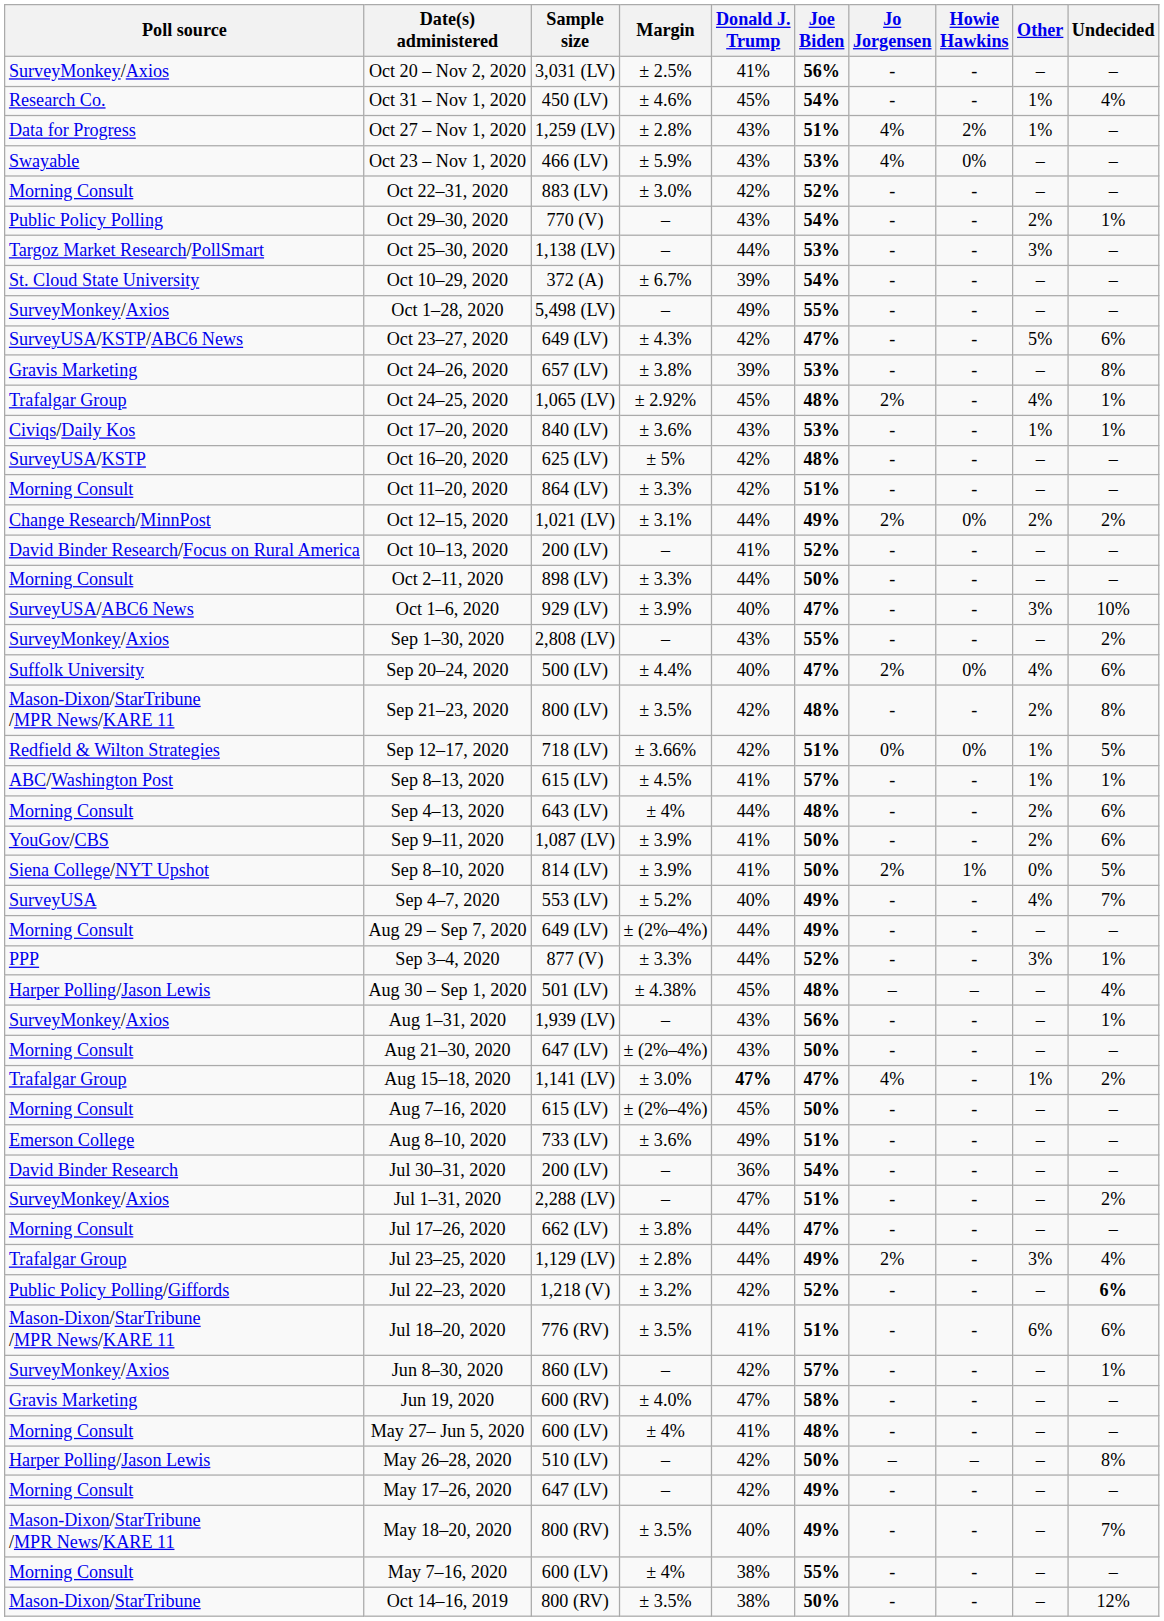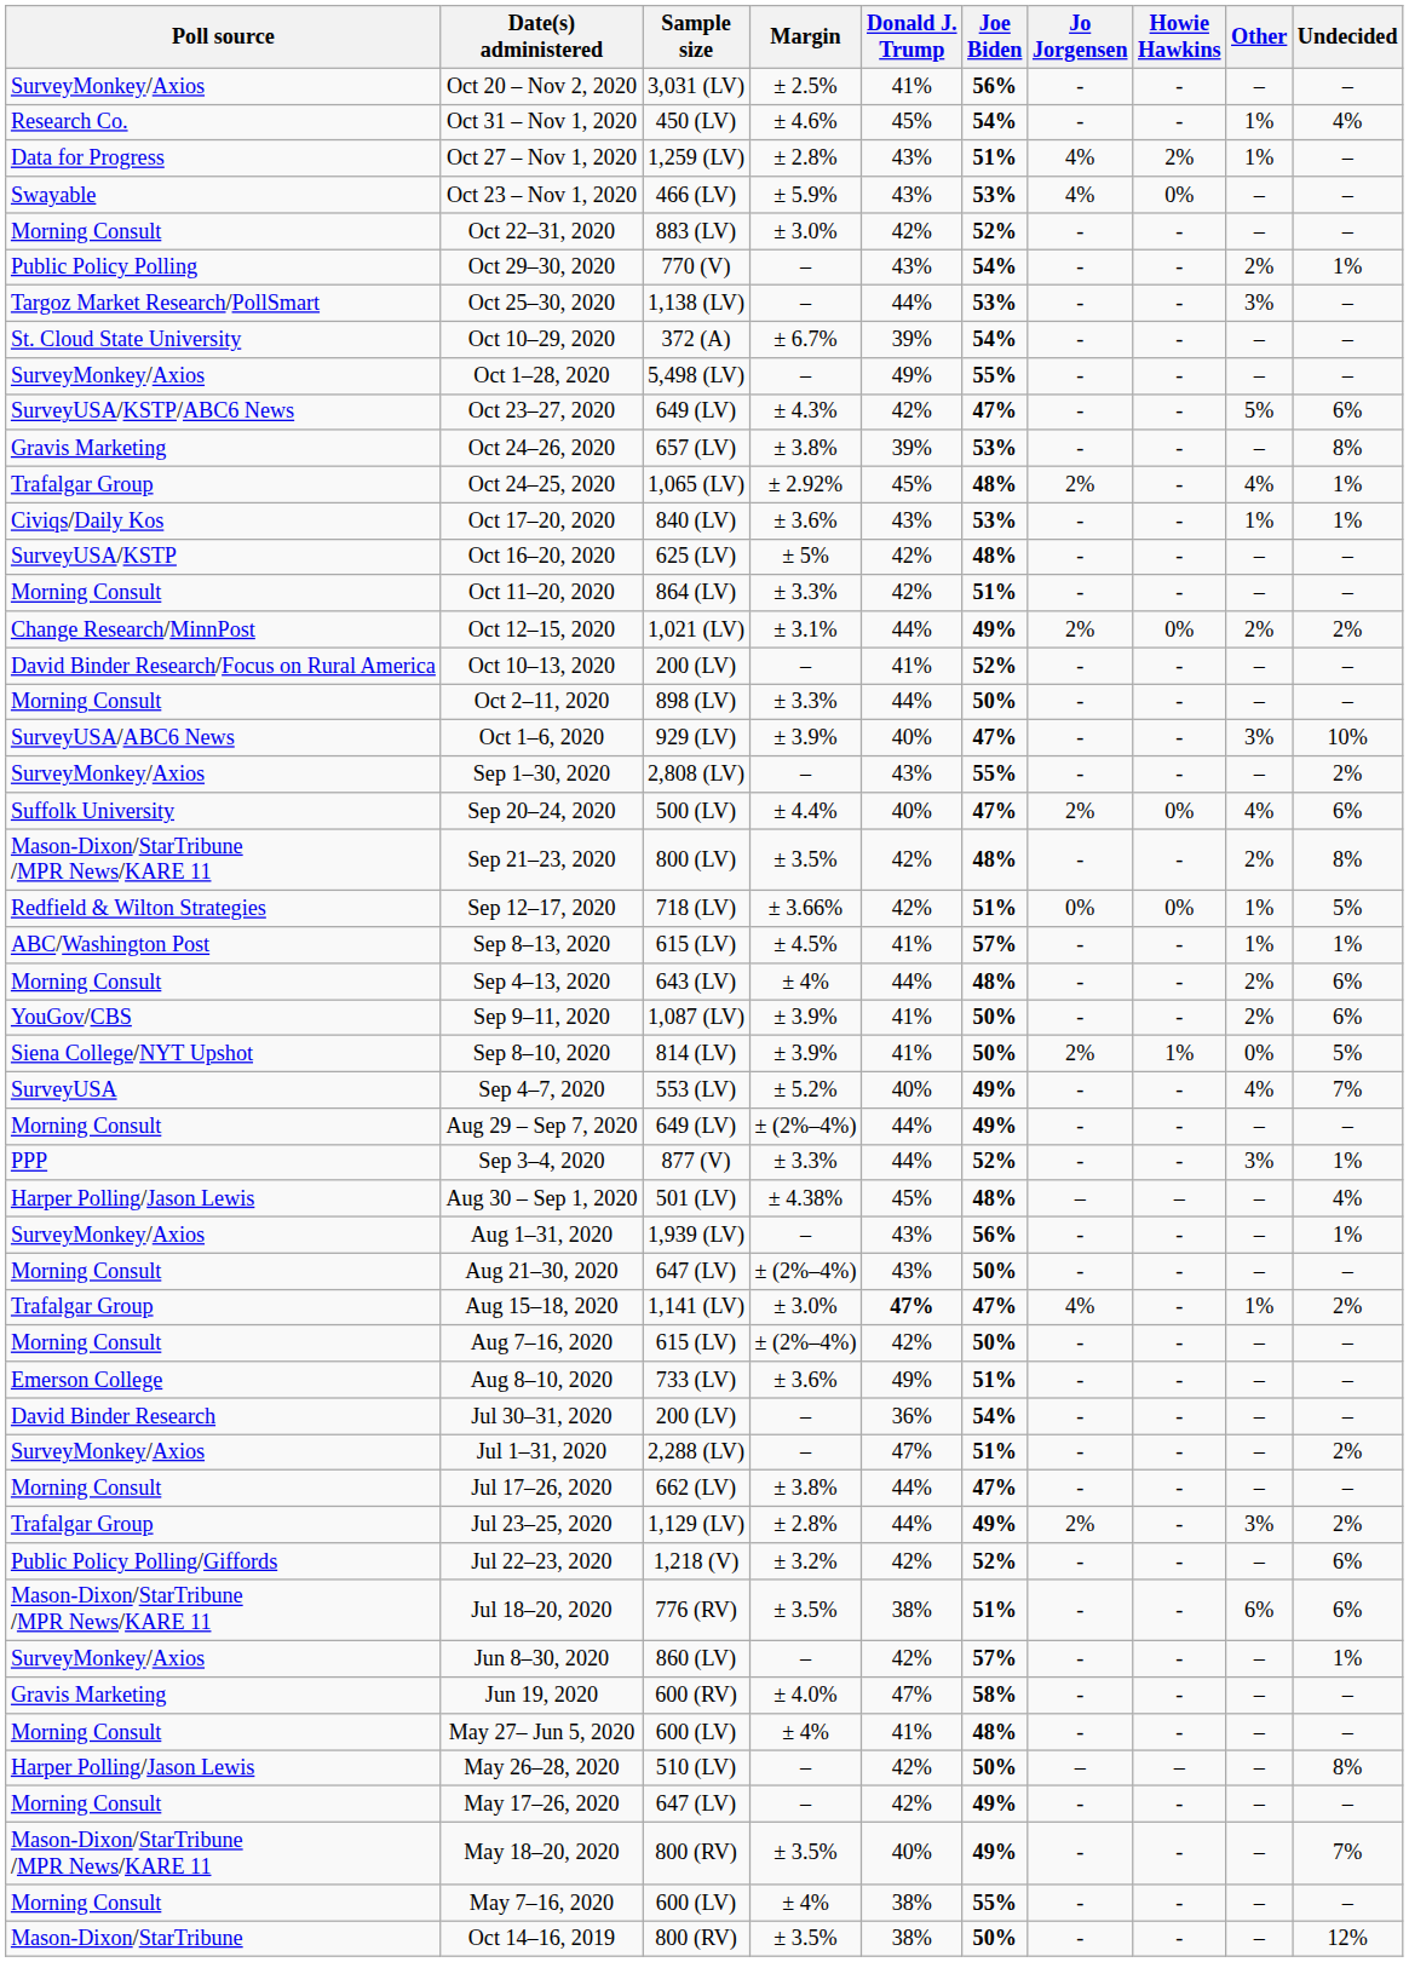 <table class="wikitable sortable" style="text-align:center;font-size:90%;line-height:17px">
 <tr>
 <th>Poll source</th>
 <th>Date(s)<br>administered</th>
 <th>Sample<br>size</th>
 <th>Margin<br></th>
 <th class="unsortable"><a href='#'>Donald J.<br>Trump</a><br></th>
 <th class="unsortable"><a href='#'>Joe<br>Biden</a><br></th>
 <th class="unsortable"><a href='#'>Jo<br>Jorgensen</a><br></th>
 <th class="unsortable"><a href='#'>Howie<br>Hawkins</a><br></th>
 <th class="unsortable"><a href='#'>Other</a></th>
 <th class="unsortable">Undecided</th>
 </tr>
 <tr>
 <td style="text-align:left;"><a href='#'>SurveyMonkey</a>/<a href='#'>Axios</a></td>
 <td>Oct 20 – Nov 2, 2020</td>
 <td>3,031 (LV)</td>
 <td>± 2.5%</td>
 <td>41%</td>
 <td><strong>56%</strong></td>
 <td>-</td>
 <td>-</td>
 <td>–</td>
 <td>–</td>
 </tr>
 <tr>
 <td style="text-align:left;"><a href='#'>Research Co.</a></td>
 <td>Oct 31 – Nov 1, 2020</td>
 <td>450 (LV)</td>
 <td>± 4.6%</td>
 <td>45%</td>
 <td><strong>54%</strong></td>
 <td>-</td>
 <td>-</td>
 <td>1%</td>
 <td>4%</td>
 </tr>
 <tr>
 <td style="text-align:left;"><a href='#'>Data for Progress</a></td>
 <td>Oct 27 – Nov 1, 2020</td>
 <td>1,259 (LV)</td>
 <td>± 2.8%</td>
 <td>43%</td>
 <td><strong>51%</strong></td>
 <td>4%</td>
 <td>2%</td>
 <td>1%</td>
 <td>–</td>
 </tr>
 <tr>
 <td style="text-align:left;"><a href='#'>Swayable</a></td>
 <td>Oct 23 – Nov 1, 2020</td>
 <td>466 (LV)</td>
 <td>± 5.9%</td>
 <td>43%</td>
 <td><strong>53%</strong></td>
 <td>4%</td>
 <td>0%</td>
 <td>–</td>
 <td>–</td>
 </tr>
 <tr>
 <td style="text-align:left;"><a href='#'>Morning Consult</a></td>
 <td>Oct 22–31, 2020</td>
 <td>883 (LV)</td>
 <td>± 3.0%</td>
 <td>42%</td>
 <td><strong>52%</strong></td>
 <td>-</td>
 <td>-</td>
 <td>–</td>
 <td>–</td>
 </tr>
 <tr>
 <td style="text-align:left;"><a href='#'>Public Policy Polling</a></td>
 <td>Oct 29–30, 2020</td>
 <td>770 (V)</td>
 <td>–</td>
 <td>43%</td>
 <td><strong>54%</strong></td>
 <td>-</td>
 <td>-</td>
 <td>2%</td>
 <td>1%</td>
 </tr>
 <tr>
 <td style="text-align:left;"><a href='#'>Targoz Market Research</a>/<a href='#'>PollSmart</a></td>
 <td>Oct 25–30, 2020</td>
 <td>1,138 (LV)</td>
 <td>–</td>
 <td>44%</td>
 <td><strong>53%</strong></td>
 <td>-</td>
 <td>-</td>
 <td>3%</td>
 <td>–</td>
 </tr>
 <tr>
 <td style="text-align:left;"><a href='#'>St. Cloud State University</a></td>
 <td>Oct 10–29, 2020</td>
 <td>372 (A)</td>
 <td>± 6.7%</td>
 <td>39%</td>
 <td><strong>54%</strong></td>
 <td>-</td>
 <td>-</td>
 <td>–</td>
 <td>–</td>
 </tr>
 <tr>
 <td style="text-align:left;"><a href='#'>SurveyMonkey</a>/<a href='#'>Axios</a></td>
 <td>Oct 1–28, 2020</td>
 <td>5,498 (LV)</td>
 <td>–</td>
 <td>49%</td>
 <td><strong>55%</strong></td>
 <td>-</td>
 <td>-</td>
 <td>–</td>
 <td>–</td>
 </tr>
 <tr>
 <td style="text-align:left;"><a href='#'>SurveyUSA</a>/<a href='#'>KSTP</a>/<a href='#'>ABC6 News</a></td>
 <td>Oct 23–27, 2020</td>
 <td>649 (LV)</td>
 <td>± 4.3%</td>
 <td>42%</td>
 <td><strong>47%</strong></td>
 <td>-</td>
 <td>-</td>
 <td>5%</td>
 <td>6%</td>
 </tr>
 <tr>
 <td style="text-align:left;"><a href='#'>Gravis Marketing</a></td>
 <td>Oct 24–26, 2020</td>
 <td>657 (LV)</td>
 <td>± 3.8%</td>
 <td>39%</td>
 <td><strong>53%</strong></td>
 <td>-</td>
 <td>-</td>
 <td>–</td>
 <td>8%</td>
 </tr>
 <tr>
 <td style="text-align:left;"><a href='#'>Trafalgar Group</a></td>
 <td>Oct 24–25, 2020</td>
 <td>1,065 (LV)</td>
 <td>± 2.92%</td>
 <td>45%</td>
 <td><strong>48%</strong></td>
 <td>2%</td>
 <td>-</td>
 <td>4%</td>
 <td>1%</td>
 </tr>
 <tr>
 <td style="text-align:left;"><a href='#'>Civiqs</a>/<a href='#'>Daily Kos</a></td>
 <td>Oct 17–20, 2020</td>
 <td>840 (LV)</td>
 <td>± 3.6%</td>
 <td>43%</td>
 <td><strong>53%</strong></td>
 <td>-</td>
 <td>-</td>
 <td>1%</td>
 <td>1%</td>
 </tr>
 <tr>
 <td style="text-align:left;"><a href='#'>SurveyUSA</a>/<a href='#'>KSTP</a></td>
 <td>Oct 16–20, 2020</td>
 <td>625 (LV)</td>
 <td>± 5%</td>
 <td>42%</td>
 <td><strong>48%</strong></td>
 <td>-</td>
 <td>-</td>
 <td>–</td>
 <td>–</td>
 </tr>
 <tr>
 <td style="text-align:left;"><a href='#'>Morning Consult</a></td>
 <td>Oct 11–20, 2020</td>
 <td>864 (LV)</td>
 <td>± 3.3%</td>
 <td>42%</td>
 <td><strong>51%</strong></td>
 <td>-</td>
 <td>-</td>
 <td>–</td>
 <td>–</td>
 </tr>
 <tr>
 <td style="text-align:left;"><a href='#'>Change Research</a>/<a href='#'>MinnPost</a></td>
 <td>Oct 12–15, 2020</td>
 <td>1,021 (LV)</td>
 <td>± 3.1%</td>
 <td>44%</td>
 <td><strong>49%</strong></td>
 <td>2%</td>
 <td>0%</td>
 <td>2%</td>
 <td>2%</td>
 </tr>
 <tr>
 <td style="text-align:left;"><a href='#'>David Binder Research</a>/<a href='#'>Focus on Rural America</a></td>
 <td>Oct 10–13, 2020</td>
 <td>200 (LV)</td>
 <td>–</td>
 <td>41%</td>
 <td><strong>52%</strong></td>
 <td>-</td>
 <td>-</td>
 <td>–</td>
 <td>–</td>
 </tr>
 <tr>
 <td style="text-align:left;"><a href='#'>Morning Consult</a></td>
 <td>Oct 2–11, 2020</td>
 <td>898 (LV)</td>
 <td>± 3.3%</td>
 <td>44%</td>
 <td><strong>50%</strong></td>
 <td>-</td>
 <td>-</td>
 <td>–</td>
 <td>–</td>
 </tr>
 <tr>
 <td style="text-align:left;"><a href='#'>SurveyUSA</a>/<a href='#'>ABC6 News</a></td>
 <td>Oct 1–6, 2020</td>
 <td>929 (LV)</td>
 <td>± 3.9%</td>
 <td>40%</td>
 <td><strong>47%</strong></td>
 <td>-</td>
 <td>-</td>
 <td>3%</td>
 <td>10%</td>
 </tr>
 <tr>
 <td style="text-align:left;"><a href='#'>SurveyMonkey</a>/<a href='#'>Axios</a></td>
 <td>Sep 1–30, 2020</td>
 <td>2,808 (LV)</td>
 <td>–</td>
 <td>43%</td>
 <td><strong>55%</strong></td>
 <td>-</td>
 <td>-</td>
 <td>–</td>
 <td>2%</td>
 </tr>
 <tr>
 <td style="text-align:left;"><a href='#'>Suffolk University</a></td>
 <td>Sep 20–24, 2020</td>
 <td>500 (LV)</td>
 <td>± 4.4%</td>
 <td>40%</td>
 <td><strong>47%</strong></td>
 <td>2%</td>
 <td>0%</td>
 <td>4%</td>
 <td>6%</td>
 </tr>
 <tr>
 <td style="text-align:left;"><a href='#'>Mason-Dixon</a>/<a href='#'>StarTribune</a><br>/<a href='#'>MPR News</a>/<a href='#'>KARE 11</a></td>
 <td>Sep 21–23, 2020</td>
 <td>800 (LV)</td>
 <td>± 3.5%</td>
 <td>42%</td>
 <td><strong>48%</strong></td>
 <td>-</td>
 <td>-</td>
 <td>2%</td>
 <td>8%</td>
 </tr>
 <tr>
 <td style="text-align:left;"><a href='#'>Redfield & Wilton Strategies</a></td>
 <td>Sep 12–17, 2020</td>
 <td>718 (LV)</td>
 <td>± 3.66%</td>
 <td>42%</td>
 <td><strong>51%</strong></td>
 <td>0%</td>
 <td>0%</td>
 <td>1%</td>
 <td>5%</td>
 </tr>
 <tr>
 <td style="text-align:left;"><a href='#'>ABC</a>/<a href='#'>Washington Post</a></td>
 <td>Sep 8–13, 2020</td>
 <td>615 (LV)</td>
 <td>± 4.5%</td>
 <td>41%</td>
 <td><strong>57%</strong></td>
 <td>-</td>
 <td>-</td>
 <td>1%</td>
 <td>1%</td>
 </tr>
 <tr>
 <td style="text-align:left;"><a href='#'>Morning Consult</a></td>
 <td>Sep 4–13, 2020</td>
 <td>643 (LV)</td>
 <td>± 4%</td>
 <td>44%</td>
 <td><strong>48%</strong></td>
 <td>-</td>
 <td>-</td>
 <td>2%</td>
 <td>6%</td>
 </tr>
 <tr>
 <td style="text-align:left;"><a href='#'>YouGov</a>/<a href='#'>CBS</a></td>
 <td>Sep 9–11, 2020</td>
 <td>1,087 (LV)</td>
 <td>± 3.9%</td>
 <td>41%</td>
 <td><strong>50%</strong></td>
 <td>-</td>
 <td>-</td>
 <td>2%</td>
 <td>6%</td>
 </tr>
 <tr>
 <td style="text-align:left;"><a href='#'>Siena College</a>/<a href='#'>NYT Upshot</a></td>
 <td>Sep 8–10, 2020</td>
 <td>814 (LV)</td>
 <td>± 3.9%</td>
 <td>41%</td>
 <td><strong>50%</strong></td>
 <td>2%</td>
 <td>1%</td>
 <td>0%</td>
 <td>5%</td>
 </tr>
 <tr>
 <td style="text-align:left;"><a href='#'>SurveyUSA</a></td>
 <td>Sep 4–7, 2020</td>
 <td>553 (LV)</td>
 <td>± 5.2%</td>
 <td>40%</td>
 <td><strong>49%</strong></td>
 <td>-</td>
 <td>-</td>
 <td>4%</td>
 <td>7%</td>
 </tr>
 <tr>
 <td style="text-align:left;"><a href='#'>Morning Consult</a></td>
 <td>Aug 29 – Sep 7, 2020</td>
 <td>649 (LV)</td>
 <td>± (2%–4%)</td>
 <td>44%</td>
 <td><strong>49%</strong></td>
 <td>-</td>
 <td>-</td>
 <td>–</td>
 <td>–</td>
 </tr>
 <tr>
 <td style="text-align:left;"><a href='#'>PPP</a></td>
 <td>Sep 3–4, 2020</td>
 <td>877 (V)</td>
 <td>± 3.3%</td>
 <td>44%</td>
 <td><strong>52%</strong></td>
 <td>-</td>
 <td>-</td>
 <td>3%</td>
 <td>1%</td>
 </tr>
 <tr>
 <td style="text-align:left;"><a href='#'>Harper Polling</a>/<a href='#'>Jason Lewis</a></td>
 <td>Aug 30 – Sep 1, 2020</td>
 <td>501 (LV)</td>
 <td>± 4.38%</td>
 <td>45%</td>
 <td><strong>48%</strong></td>
 <td>–</td>
 <td>–</td>
 <td>–</td>
 <td>4%</td>
 </tr>
 <tr>
 <td style="text-align:left;"><a href='#'>SurveyMonkey</a>/<a href='#'>Axios</a></td>
 <td>Aug 1–31, 2020</td>
 <td>1,939 (LV)</td>
 <td>–</td>
 <td>43%</td>
 <td><strong>56%</strong></td>
 <td>-</td>
 <td>-</td>
 <td>–</td>
 <td>1%</td>
 </tr>
 <tr>
 <td style="text-align:left;"><a href='#'>Morning Consult</a></td>
 <td>Aug 21–30, 2020</td>
 <td>647 (LV)</td>
 <td>± (2%–4%)</td>
 <td>43%</td>
 <td><strong>50%</strong></td>
 <td>-</td>
 <td>-</td>
 <td>–</td>
 <td>–</td>
 </tr>
 <tr>
 <td style="text-align:left;"><a href='#'>Trafalgar Group</a></td>
 <td>Aug 15–18, 2020</td>
 <td>1,141 (LV)</td>
 <td>± 3.0%</td>
 <td><strong>47%</strong></td>
 <td><strong>47%</strong></td>
 <td>4%</td>
 <td>-</td>
 <td>1%</td>
 <td>2%</td>
 </tr>
 <tr>
 <td style="text-align:left;"><a href='#'>Morning Consult</a></td>
 <td>Aug 7–16, 2020</td>
 <td>615 (LV)</td>
 <td>± (2%–4%)</td>
-<td>45%</td>
+<td>42%</td>
 <td><strong>50%</strong></td>
 <td>-</td>
 <td>-</td>
 <td>–</td>
 <td>–</td>
 </tr>
 <tr>
 <td style="text-align:left;"><a href='#'>Emerson College</a></td>
 <td>Aug 8–10, 2020</td>
 <td>733 (LV)</td>
 <td>± 3.6%</td>
 <td>49%</td>
 <td><strong>51%</strong></td>
 <td>-</td>
 <td>-</td>
 <td>–</td>
 <td>–</td>
 </tr>
 <tr>
 <td style="text-align:left;"><a href='#'>David Binder Research</a></td>
 <td>Jul 30–31, 2020</td>
 <td>200 (LV)</td>
 <td>–</td>
 <td>36%</td>
 <td><strong>54%</strong></td>
 <td>-</td>
 <td>-</td>
 <td>–</td>
 <td>–</td>
 </tr>
 <tr>
 <td style="text-align:left;"><a href='#'>SurveyMonkey</a>/<a href='#'>Axios</a></td>
 <td>Jul 1–31, 2020</td>
 <td>2,288 (LV)</td>
 <td>–</td>
 <td>47%</td>
 <td><strong>51%</strong></td>
 <td>-</td>
 <td>-</td>
 <td>–</td>
 <td>2%</td>
 </tr>
 <tr>
 <td style="text-align:left;"><a href='#'>Morning Consult</a></td>
 <td>Jul 17–26, 2020</td>
 <td>662 (LV)</td>
 <td>± 3.8%</td>
 <td>44%</td>
 <td><strong>47%</strong></td>
 <td>-</td>
 <td>-</td>
 <td>–</td>
 <td>–</td>
 </tr>
 <tr>
 <td style="text-align:left;"><a href='#'>Trafalgar Group</a></td>
 <td>Jul 23–25, 2020</td>
 <td>1,129 (LV)</td>
 <td>± 2.8%</td>
 <td>44%</td>
 <td><strong>49%</strong></td>
 <td>2%</td>
 <td>-</td>
 <td>3%</td>
-<td>4%</td>
+<td>2%</td>
 </tr>
 <tr>
 <td style="text-align:left;"><a href='#'>Public Policy Polling</a>/<a href='#'>Giffords</a></td>
 <td>Jul 22–23, 2020</td>
 <td>1,218 (V)</td>
 <td>± 3.2%</td>
 <td>42%</td>
 <td><strong>52%</strong></td>
 <td>-</td>
 <td>-</td>
 <td>–</td>
-<td><strong>6%</strong></td>
+<td>6%</td>
 </tr>
 <tr>
 <td style="text-align:left;"><a href='#'>Mason-Dixon</a>/<a href='#'>StarTribune</a><br>/<a href='#'>MPR News</a>/<a href='#'>KARE 11</a></td>
 <td>Jul 18–20, 2020</td>
 <td>776 (RV)</td>
 <td>± 3.5%</td>
-<td>41%</td>
+<td>38%</td>
 <td><strong>51%</strong></td>
 <td>-</td>
 <td>-</td>
 <td>6%</td>
 <td>6%</td>
 </tr>
 <tr>
 <td style="text-align:left;"><a href='#'>SurveyMonkey</a>/<a href='#'>Axios</a></td>
 <td>Jun 8–30, 2020</td>
 <td>860 (LV)</td>
 <td>–</td>
 <td>42%</td>
 <td><strong>57%</strong></td>
 <td>-</td>
 <td>-</td>
 <td>–</td>
 <td>1%</td>
 </tr>
 <tr>
 <td style="text-align:left;"><a href='#'>Gravis Marketing</a></td>
 <td>Jun 19, 2020</td>
 <td>600 (RV)</td>
 <td>± 4.0%</td>
 <td>47%</td>
 <td><strong>58%</strong></td>
 <td>-</td>
 <td>-</td>
 <td>–</td>
 <td>–</td>
 </tr>
 <tr>
 <td style="text-align:left;"><a href='#'>Morning Consult</a></td>
 <td>May 27– Jun 5, 2020</td>
 <td>600 (LV)</td>
 <td>± 4%</td>
 <td>41%</td>
 <td><strong>48%</strong></td>
 <td>-</td>
 <td>-</td>
 <td>–</td>
 <td>–</td>
 </tr>
 <tr>
 <td style="text-align:left;"><a href='#'>Harper Polling</a>/<a href='#'>Jason Lewis</a></td>
 <td>May 26–28, 2020</td>
 <td>510 (LV)</td>
 <td>–</td>
 <td>42%</td>
 <td><strong>50%</strong></td>
 <td>–</td>
 <td>–</td>
 <td>–</td>
 <td>8%</td>
 </tr>
 <tr>
 <td style="text-align:left;"><a href='#'>Morning Consult</a></td>
 <td>May 17–26, 2020</td>
 <td>647 (LV)</td>
 <td>–</td>
 <td>42%</td>
 <td><strong>49%</strong></td>
 <td>-</td>
 <td>-</td>
 <td>–</td>
 <td>–</td>
 </tr>
 <tr>
 <td style="text-align:left;"><a href='#'>Mason-Dixon</a>/<a href='#'>StarTribune</a><br>/<a href='#'>MPR News</a>/<a href='#'>KARE 11</a></td>
 <td>May 18–20, 2020</td>
 <td>800 (RV)</td>
 <td>± 3.5%</td>
 <td>40%</td>
 <td><strong>49%</strong></td>
 <td>-</td>
 <td>-</td>
 <td>–</td>
 <td>7%</td>
 </tr>
 <tr>
 <td style="text-align:left;"><a href='#'>Morning Consult</a></td>
 <td>May 7–16, 2020</td>
 <td>600 (LV)</td>
 <td>± 4%</td>
 <td>38%</td>
 <td><strong>55%</strong></td>
 <td>-</td>
 <td>-</td>
 <td>–</td>
 <td>–</td>
 </tr>
 <tr>
 <td style="text-align:left;"><a href='#'>Mason-Dixon</a>/<a href='#'>StarTribune</a></td>
 <td>Oct 14–16, 2019</td>
 <td>800 (RV)</td>
 <td>± 3.5%</td>
 <td>38%</td>
 <td><strong>50%</strong></td>
 <td>-</td>
 <td>-</td>
 <td>–</td>
 <td>12%</td>
 </tr>
 </table>
